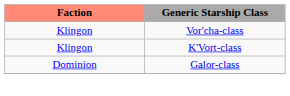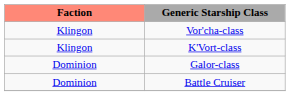 <table class="wikitable" style="text-align: center;" style="margin:auto; text-align:center; border-collapse:collapse; margin-left:0; margin-right:auto;">
 <tr>
 <th scope="col" width="199px"  style="background:#ff8877;"><strong>Faction</strong></th>
 <th scope="col" width="199px"  style="background:#aaaaaa;"><strong>Generic Starship Class</strong></th>
 </tr>
 <tr>
 <td><a href='#'>Klingon</a></td>
 <td><a href='#'>Vor'cha-class</a></td>
 </tr>
 <tr>
 <td><a href='#'>Klingon</a></td>
 <td><a href='#'>K'Vort-class</a></td>
 </tr>
 <tr>
 <td><a href='#'>Dominion</a></td>
 <td><a href='#'>Galor-class</a></td>
 </tr>
 <tr>
+<td><a href='#'>Dominion</a></td>
+<td><a href='#'>Battle Cruiser</a></td>
+</tr>
+<tr>
 </tr>
 </table>
